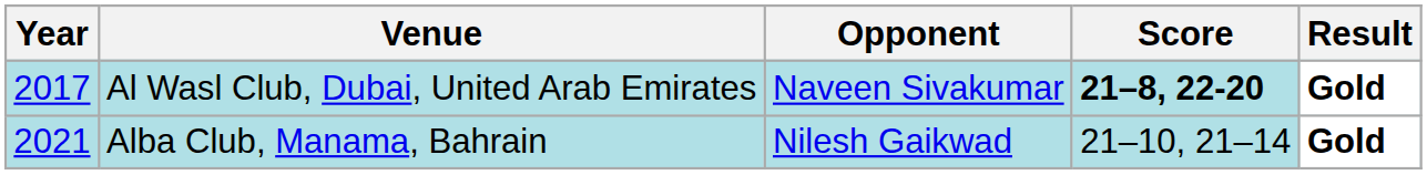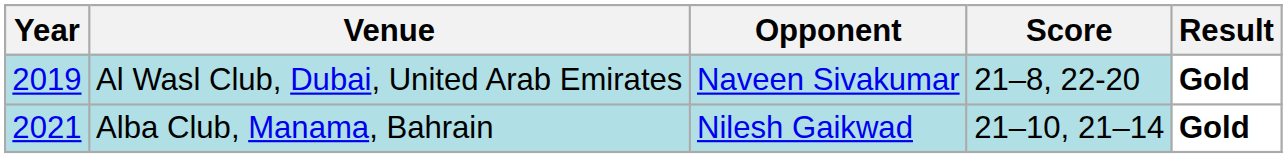 <table class="sortable wikitable" style="font-size: 90%;">
 <tr>
 <th>Year</th>
 <th>Venue</th>
 <th>Opponent</th>
 <th>Score</th>
 <th>Result</th>
 </tr>
 <tr style="background:#B0E0E6">
-<td align="center"><a href='#'>2017</a></td>
+<td align="center"><a href='#'>2019</a></td>
 <td align="left">Al Wasl Club, <a href='#'>Dubai</a>, United Arab Emirates</td>
 <td align="left"> <a href='#'>Naveen Sivakumar</a></td>
-<td align="left"><strong>21–8, 22-20</strong></td>
+<td align="left">21–8, 22-20</td>
 <td style="text-align:left; background:white"> <strong>Gold</strong></td>
 </tr>
 <tr style="background:#B0E0E6">
 <td align="center" rowspan=3><a href='#'>2021</a></td>
 <td align="left" rowspan=3>Alba Club, <a href='#'>Manama</a>, Bahrain</td>
 <td align="left"> <a href='#'>Nilesh Gaikwad</a></td>
 <td align="left">21–10, 21–14</td>
 <td style="text-align:left; background:white" rowspan=3> <strong>Gold</strong></td>
 </tr>
 </table>
